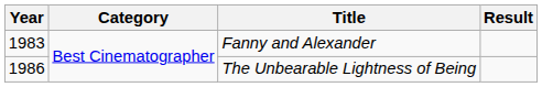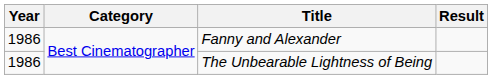 <table class="wikitable">
 <tr>
 <th>Year</th>
 <th>Category</th>
 <th>Title</th>
 <th>Result</th>
 </tr>
 <tr>
-<td>1983</td>
+<td>1986</td>
 <td rowspan=2><a href='#'>Best Cinematographer</a></td>
 <td><em>Fanny and Alexander</em></td>
 <td></td>
 </tr>
 <tr>
 <td>1986</td>
 <td><em>The Unbearable Lightness of Being</em></td>
 <td></td>
 </tr>
 </table>
